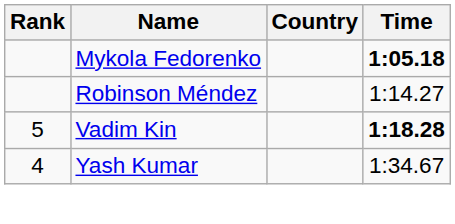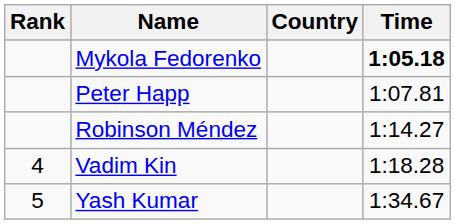 <table class="wikitable" style="text-align:center">
 <tr>
 <th>Rank</th>
 <th>Name</th>
 <th>Country</th>
 <th>Time</th>
 </tr>
 <tr>
 <td></td>
 <td align="left"><a href='#'>Mykola Fedorenko</a></td>
 <td align="left"></td>
 <td><strong>1:05.18</strong></td>
 </tr>
 <tr>
 <td></td>
+<td align="left"><a href='#'>Peter Happ</a></td>
+<td align="left"></td>
+<td>1:07.81</td>
+</tr>
+<tr>
+<td></td>
 <td align="left"><a href='#'>Robinson Méndez</a></td>
 <td align="left"></td>
 <td>1:14.27</td>
 </tr>
 <tr>
-<td>5</td>
+<td>4</td>
 <td align="left"><a href='#'>Vadim Kin</a></td>
 <td align="left"></td>
-<td><strong>1:18.28</strong></td>
+<td>1:18.28</td>
 </tr>
 <tr>
-<td>4</td>
+<td>5</td>
 <td align="left"><a href='#'>Yash Kumar</a></td>
 <td align="left"></td>
 <td>1:34.67</td>
 </tr>
 </table>
